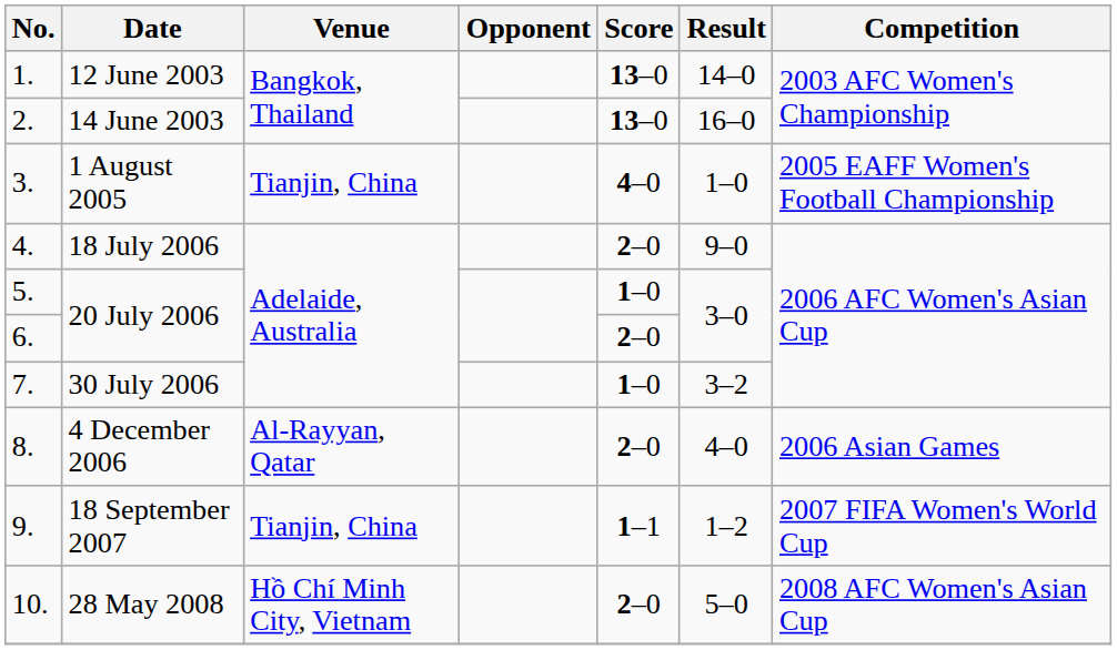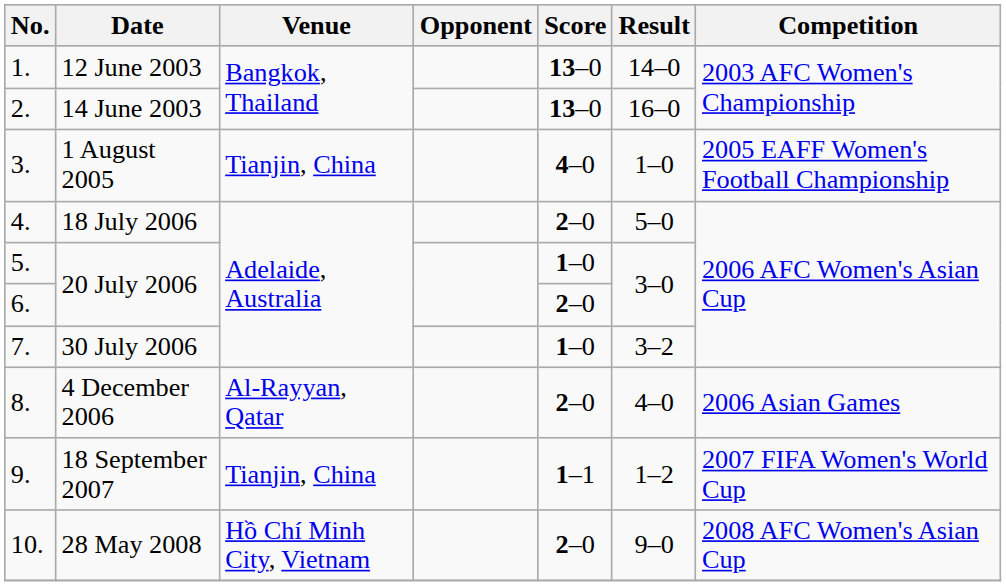 <table class="wikitable">
 <tr>
 <th>No.</th>
 <th>Date</th>
 <th>Venue</th>
 <th>Opponent</th>
 <th>Score</th>
 <th>Result</th>
 <th>Competition</th>
 </tr>
 <tr>
 <td>1.</td>
 <td>12 June 2003</td>
 <td rowspan=2><a href='#'>Bangkok</a>, <a href='#'>Thailand</a></td>
 <td></td>
 <td align=center><strong>13</strong>–0</td>
 <td align=center>14–0</td>
 <td rowspan=2><a href='#'>2003 AFC Women's Championship</a></td>
 </tr>
 <tr>
 <td>2.</td>
 <td>14 June 2003</td>
 <td></td>
 <td align=center><strong>13</strong>–0</td>
 <td align=center>16–0</td>
 </tr>
 <tr>
 <td>3.</td>
 <td>1 August 2005</td>
 <td><a href='#'>Tianjin</a>, <a href='#'>China</a></td>
 <td></td>
 <td align=center><strong>4</strong>–0</td>
 <td align=center>1–0</td>
 <td><a href='#'>2005 EAFF Women's Football Championship</a></td>
 </tr>
 <tr>
 <td>4.</td>
 <td>18 July 2006</td>
 <td rowspan=4><a href='#'>Adelaide</a>, <a href='#'>Australia</a></td>
 <td></td>
 <td align=center><strong>2</strong>–0</td>
-<td align=center>9–0</td>
+<td align=center>5–0</td>
 <td rowspan=4><a href='#'>2006 AFC Women's Asian Cup</a></td>
 </tr>
 <tr>
 <td>5.</td>
 <td rowspan=2>20 July 2006</td>
 <td rowspan=2></td>
 <td align=center><strong>1</strong>–0</td>
 <td rowspan=2 align=center>3–0</td>
 </tr>
 <tr>
 <td>6.</td>
 <td align=center><strong>2</strong>–0</td>
 </tr>
 <tr>
 <td>7.</td>
 <td>30 July 2006</td>
 <td></td>
 <td align=center><strong>1</strong>–0</td>
 <td align=center>3–2</td>
 </tr>
 <tr>
 <td>8.</td>
 <td>4 December 2006</td>
 <td><a href='#'>Al-Rayyan</a>, <a href='#'>Qatar</a></td>
 <td></td>
 <td align=center><strong>2</strong>–0</td>
 <td align=center>4–0</td>
 <td><a href='#'>2006 Asian Games</a></td>
 </tr>
 <tr>
 <td>9.</td>
 <td>18 September 2007</td>
 <td><a href='#'>Tianjin</a>, <a href='#'>China</a></td>
 <td></td>
 <td align=center><strong>1</strong>–1</td>
 <td align=center>1–2</td>
 <td><a href='#'>2007 FIFA Women's World Cup</a></td>
 </tr>
 <tr>
 <td>10.</td>
 <td>28 May 2008</td>
 <td><a href='#'>Hồ Chí Minh City</a>, <a href='#'>Vietnam</a></td>
 <td></td>
 <td align=center><strong>2</strong>–0</td>
-<td align=center>5–0</td>
+<td align=center>9–0</td>
 <td><a href='#'>2008 AFC Women's Asian Cup</a></td>
 </tr>
 <tr>
 </tr>
 </table>
